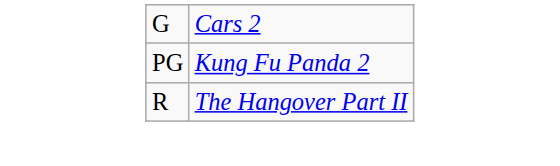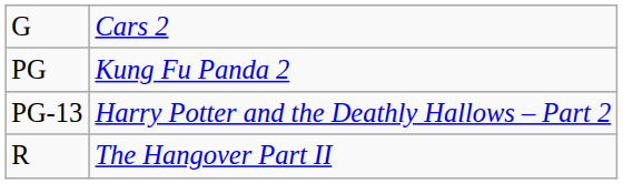 <table class="wikitable sortable" style="margin:auto; margin:auto;">
 <tr>
 <td>G</td>
 <td><em><a href='#'>Cars 2</a></em></td>
 </tr>
 <tr>
 <td>PG</td>
 <td><em><a href='#'>Kung Fu Panda 2</a></em></td>
 </tr>
 <tr>
+<td>PG-13</td>
+<td><em><a href='#'>Harry Potter and the Deathly Hallows – Part 2</a></em></td>
+</tr>
+<tr>
 <td>R</td>
 <td><em><a href='#'>The Hangover Part II</a></em></td>
 </tr>
 </table>
